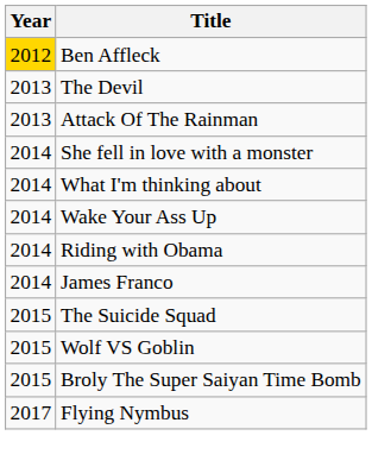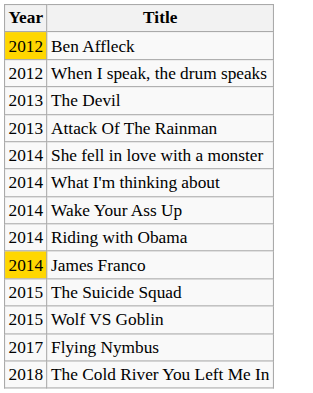 <table class="wikitable">
 <tr>
 <th>Year</th>
 <th>Title</th>
 </tr>
 <tr>
 <td style="background: gold;">2012</td>
 <td>Ben Affleck</td>
+</tr>
+<tr>
+<td>2012</td>
+<td>When I speak, the drum speaks</td>
 </tr>
 <tr>
 <td>2013</td>
 <td>The Devil</td>
 </tr>
 <tr>
 <td>2013</td>
 <td>Attack Of The Rainman</td>
 </tr>
 <tr>
 <td>2014</td>
 <td>She fell in love with a monster</td>
 </tr>
 <tr>
 <td>2014</td>
 <td>What I'm thinking about</td>
 </tr>
 <tr>
 <td>2014</td>
 <td>Wake Your Ass Up</td>
 </tr>
 <tr>
 <td>2014</td>
 <td>Riding with Obama</td>
 </tr>
 <tr>
-<td>2014</td>
+<td style="background: gold;">2014</td>
 <td>James Franco</td>
 </tr>
 <tr>
 <td>2015</td>
 <td>The Suicide Squad</td>
 </tr>
 <tr>
 <td>2015</td>
 <td>Wolf VS Goblin</td>
 </tr>
 <tr>
-<td>2015</td>
-<td>Broly The Super Saiyan Time Bomb</td>
-</tr>
-<tr>
 <td>2017</td>
 <td>Flying Nymbus</td>
 </tr>
+<tr>
+<td>2018</td>
+<td>The Cold River You Left Me In</td>
+</tr>
 </table>
